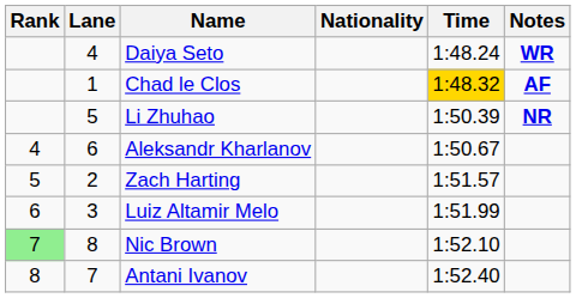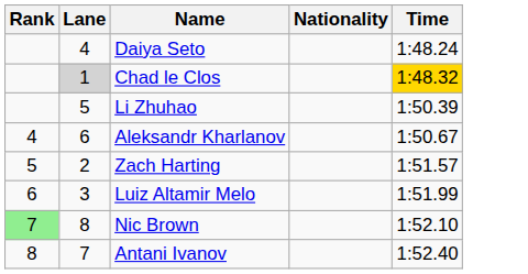 <table class="wikitable sortable" style="text-align:center">
 <tr>
 <th>Rank</th>
 <th>Lane</th>
 <th>Name</th>
 <th>Nationality</th>
 <th>Time</th>
-<th>Notes</th>
 </tr>
 <tr>
 <td></td>
 <td>4</td>
 <td align=left><a href='#'>Daiya Seto</a></td>
 <td align=left></td>
 <td>1:48.24</td>
-<td><strong><a href='#'>WR</a></strong></td>
 </tr>
 <tr>
 <td></td>
-<td>1</td>
+<td style="background: lightgrey;">1</td>
 <td align=left><a href='#'>Chad le Clos</a></td>
 <td align=left></td>
 <td style="background: gold;">1:48.32</td>
-<td><strong><a href='#'>AF</a></strong></td>
 </tr>
 <tr>
 <td></td>
 <td>5</td>
 <td align=left><a href='#'>Li Zhuhao</a></td>
 <td align=left></td>
 <td>1:50.39</td>
-<td><strong><a href='#'>NR</a></strong></td>
 </tr>
 <tr>
 <td>4</td>
 <td>6</td>
 <td align=left><a href='#'>Aleksandr Kharlanov</a></td>
 <td align=left></td>
 <td>1:50.67</td>
-<td></td>
 </tr>
 <tr>
 <td>5</td>
 <td>2</td>
 <td align=left><a href='#'>Zach Harting</a></td>
 <td align=left></td>
 <td>1:51.57</td>
-<td></td>
 </tr>
 <tr>
 <td>6</td>
 <td>3</td>
 <td align=left><a href='#'>Luiz Altamir Melo</a></td>
 <td align=left></td>
 <td>1:51.99</td>
-<td></td>
 </tr>
 <tr>
 <td style="background: lightgreen;">7</td>
 <td>8</td>
 <td align=left><a href='#'>Nic Brown</a></td>
 <td align=left></td>
 <td>1:52.10</td>
-<td></td>
 </tr>
 <tr>
 <td>8</td>
 <td>7</td>
 <td align=left><a href='#'>Antani Ivanov</a></td>
 <td align=left></td>
 <td>1:52.40</td>
-<td></td>
 </tr>
 </table>
